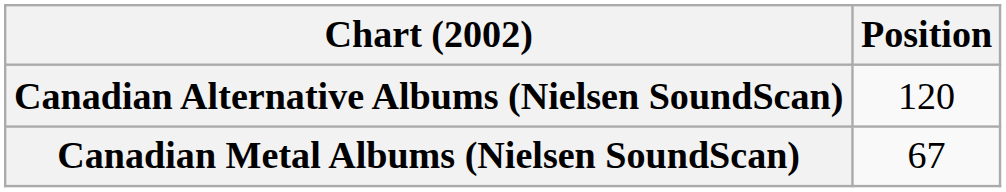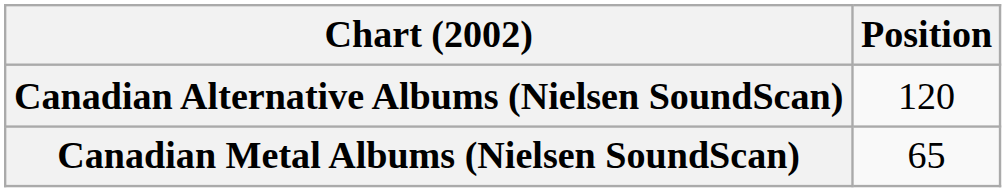 <table class="wikitable sortable plainrowheaders" style="text-align:center;">
 <tr>
 <th scope="col">Chart (2002)</th>
 <th scope="col">Position</th>
 </tr>
 <tr>
 <th scope="row">Canadian Alternative Albums (Nielsen SoundScan)</th>
 <td>120</td>
 </tr>
 <tr>
 <th scope="row">Canadian Metal Albums (Nielsen SoundScan)</th>
-<td>67</td>
+<td>65</td>
 </tr>
 </table>
